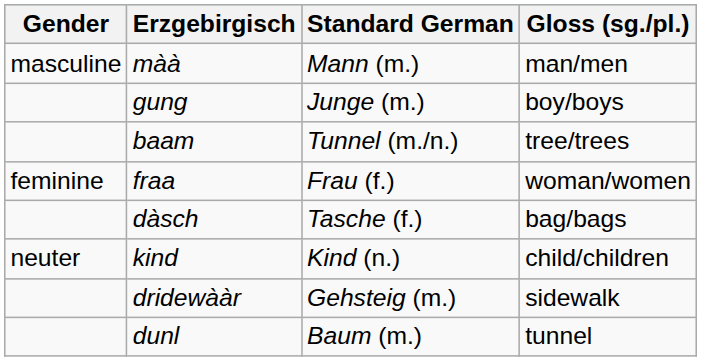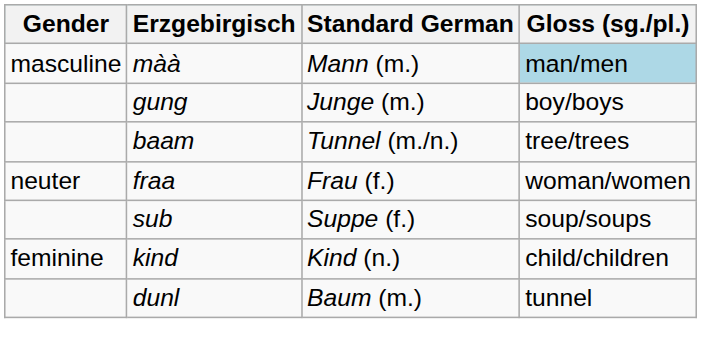 <table class="wikitable">
 <tr style="background:#c0f0f0;">
 <th>Gender</th>
 <th>Erzgebirgisch</th>
 <th>Standard German</th>
 <th>Gloss (sg./pl.)</th>
 </tr>
 <tr>
 <td>masculine</td>
 <td><em>màà</em></td>
 <td><em>Mann</em> (m.)</td>
-<td>man/men</td>
+<td style="background: lightblue;">man/men</td>
 </tr>
 <tr>
 <td></td>
 <td><em>gung</em></td>
 <td><em>Junge</em> (m.)</td>
 <td>boy/boys</td>
 </tr>
 <tr>
 <td></td>
 <td><em>baam</em></td>
 <td><em>Tunnel</em> (m./n.)</td>
 <td>tree/trees</td>
 </tr>
 <tr>
-<td>feminine</td>
+<td>neuter</td>
 <td><em>fraa</em></td>
 <td><em>Frau</em> (f.)</td>
 <td>woman/women</td>
 </tr>
 <tr>
 <td></td>
-<td><em>dàsch</em></td>
-<td><em>Tasche</em> (f.)</td>
-<td>bag/bags</td>
+<td><em>sub</em></td>
+<td><em>Suppe</em> (f.)</td>
+<td>soup/soups</td>
 </tr>
 <tr>
-<td>neuter</td>
+<td>feminine</td>
 <td><em>kind</em></td>
 <td><em>Kind</em> (n.)</td>
 <td>child/children</td>
-</tr>
-<tr>
-<td></td>
-<td><em>dridewààr</em></td>
-<td><em>Gehsteig</em> (m.)</td>
-<td>sidewalk</td>
 </tr>
 <tr>
 <td></td>
 <td><em>dunl</em></td>
 <td><em>Baum</em> (m.)</td>
 <td>tunnel</td>
 </tr>
 </table>
